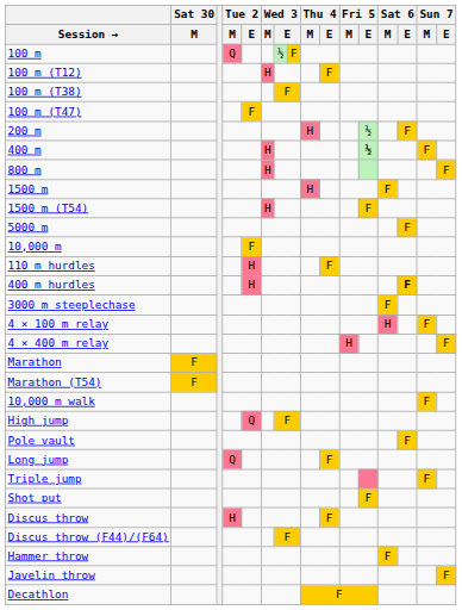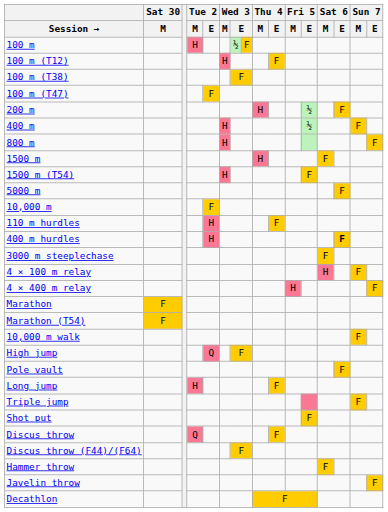 <table class="wikitable" style="margin:0.5em auto; font-size:90%; line-height:1.25em; text-align:center;">
 <tr>
 <th></th>
 <th>Sat 30</th>
 <th rowspan=31></th>
 <th colspan=2>Tue 2</th>
 <th colspan=3>Wed 3</th>
 <th colspan=2>Thu 4</th>
 <th colspan=2>Fri 5</th>
 <th colspan=2>Sat 6</th>
 <th colspan=2>Sun 7</th>
 </tr>
 <tr>
 <th>Session →</th>
 <th>M</th>
 <th>M</th>
 <th>E</th>
 <th>M</th>
 <th colspan=2>E</th>
 <th>M</th>
 <th>E</th>
 <th>M</th>
 <th>E</th>
 <th>M</th>
 <th>E</th>
 <th>M</th>
 <th>E</th>
 </tr>
 <tr>
 <td align=left><a href='#'>100 m</a></td>
 <td></td>
-<td style="background-color:#FA7894">Q</td>
+<td style="background-color:#FA7894">H</td>
 <td></td>
 <td></td>
 <td style="background-color:#BBF3BB;">½</td>
 <td style="background-color:#FFCC00;">F</td>
 <td colspan=2></td>
 <td colspan=2></td>
 <td colspan=2></td>
 <td colspan=2></td>
 </tr>
 <tr>
 <td align=left><a href='#'>100 m (T12)</a></td>
 <td></td>
 <td colspan=2></td>
 <td style="background-color:#FA7894">H</td>
 <td colspan=2></td>
 <td></td>
 <td style="background-color:#FFCC00;">F</td>
 <td colspan=2></td>
 <td colspan=2></td>
 <td colspan=2></td>
 </tr>
 <tr>
 <td align=left><a href='#'>100 m (T38)</a></td>
 <td></td>
 <td colspan=2></td>
 <td></td>
 <td colspan="2" style="background-color:#FFCC00;">F</td>
 <td colspan=2></td>
 <td colspan=2></td>
 <td colspan=2></td>
 <td colspan=2></td>
 </tr>
 <tr>
 <td align=left><a href='#'>100 m (T47)</a></td>
 <td></td>
 <td></td>
 <td style="background-color:#FFCC00;">F</td>
 <td colspan=3></td>
 <td colspan=2></td>
 <td colspan=2></td>
 <td colspan=2></td>
 <td colspan=2></td>
 </tr>
 <tr>
 <td align=left><a href='#'>200 m</a></td>
 <td></td>
 <td colspan=2></td>
 <td colspan=3></td>
 <td style="background-color:#FA7894">H</td>
 <td></td>
 <td></td>
 <td style="background-color:#BBF3BB;">½</td>
 <td></td>
 <td style="background-color:#FFCC00;">F</td>
 <td colspan=2></td>
 </tr>
 <tr>
 <td align=left><a href='#'>400 m</a></td>
 <td></td>
 <td colspan=2></td>
 <td style="background-color:#FA7894">H</td>
 <td colspan=2></td>
 <td colspan=2></td>
 <td></td>
-<td style="background-color:#BBF3BB;"><strong>½</strong></td>
+<td style="background-color:#BBF3BB;">½</td>
 <td colspan=2></td>
 <td style="background-color:#FFCC00;">F</td>
 <td></td>
 </tr>
 <tr>
 <td align=left><a href='#'>800 m</a></td>
 <td></td>
 <td colspan=2></td>
 <td style="background-color:#FA7894">H</td>
 <td colspan=2></td>
 <td colspan=2></td>
 <td></td>
 <td style="background-color:#BBF3BB;"></td>
 <td colspan="2"></td>
 <td></td>
 <td style="background-color:#FFCC00;">F</td>
 </tr>
 <tr>
 <td align=left><a href='#'>1500 m</a></td>
 <td></td>
 <td colspan=2></td>
 <td colspan=3></td>
 <td style="background-color:#FA7894">H</td>
 <td></td>
 <td colspan=2></td>
 <td style="background-color:#FFCC00;">F</td>
 <td></td>
 <td colspan=2></td>
 </tr>
 <tr>
 <td align=left><a href='#'>1500 m (T54)</a></td>
 <td></td>
 <td colspan=2></td>
 <td style="background-color:#FA7894">H</td>
 <td colspan=2></td>
 <td colspan=2></td>
 <td></td>
 <td style="background-color:#FFCC00;">F</td>
 <td colspan=2></td>
 <td colspan=2></td>
 </tr>
 <tr>
 <td align=left><a href='#'>5000 m</a></td>
 <td></td>
 <td colspan=2></td>
 <td colspan=3></td>
 <td colspan=2></td>
 <td colspan=2></td>
 <td></td>
 <td style="background-color:#FFCC00;">F</td>
 <td colspan=2></td>
 </tr>
 <tr>
 <td align=left><a href='#'>10,000 m</a></td>
 <td></td>
 <td></td>
 <td style="background-color:#FFCC00;">F</td>
 <td colspan=3></td>
 <td colspan=2></td>
 <td colspan=2></td>
 <td colspan=2></td>
 <td colspan=2></td>
 </tr>
 <tr>
 <td align=left><a href='#'>110 m hurdles</a></td>
 <td></td>
 <td></td>
 <td style="background-color:#FA7894">H</td>
 <td colspan=3></td>
 <td></td>
 <td style="background-color:#FFCC00;">F</td>
 <td colspan=2></td>
 <td colspan="2"></td>
 <td colspan=2></td>
 </tr>
 <tr>
 <td align=left><a href='#'>400 m hurdles</a></td>
 <td></td>
 <td></td>
 <td style="background-color:#FA7894">H</td>
 <td colspan=3></td>
 <td colspan=2></td>
 <td colspan=2></td>
 <td></td>
 <td style="background-color:#FFCC00;"><strong>F</strong></td>
 <td colspan=2></td>
 </tr>
 <tr>
 <td align=left><a href='#'>3000 m steeplechase</a></td>
 <td></td>
 <td colspan=2></td>
 <td colspan=3></td>
 <td colspan=2></td>
 <td colspan=2></td>
 <td style="background-color:#FFCC00;">F</td>
 <td></td>
 <td colspan=2></td>
 </tr>
 <tr>
 <td align=left><a href='#'>4 × 100 m relay</a></td>
 <td></td>
 <td colspan=2></td>
 <td colspan=3></td>
 <td colspan=2></td>
 <td colspan=2></td>
 <td style="background-color:#FA7894">H</td>
 <td></td>
 <td style="background-color:#FFCC00;">F</td>
 <td></td>
 </tr>
 <tr>
 <td align=left><a href='#'>4 × 400 m relay</a></td>
 <td></td>
 <td colspan=2></td>
 <td colspan=3></td>
 <td colspan=2></td>
 <td style="background-color:#FA7894">H</td>
 <td></td>
 <td colspan=2></td>
 <td></td>
 <td style="background-color:#FFCC00;">F</td>
 </tr>
 <tr>
 <td align=left><a href='#'>Marathon</a></td>
 <td style="background-color:#FFCC00;">F</td>
 <td colspan=2></td>
 <td colspan=3></td>
 <td colspan=2></td>
 <td colspan=2></td>
 <td colspan=2></td>
 <td colspan=2></td>
 </tr>
 <tr>
 <td align=left><a href='#'>Marathon (T54)</a></td>
 <td style="background-color:#FFCC00;">F</td>
 <td colspan=2></td>
 <td colspan=3></td>
 <td colspan=2></td>
 <td colspan=2></td>
 <td colspan=2></td>
 <td colspan=2></td>
 </tr>
 <tr>
 <td align=left><a href='#'>10,000 m walk</a></td>
 <td></td>
 <td colspan=2></td>
 <td colspan=3></td>
 <td colspan=2></td>
 <td colspan=2></td>
 <td colspan=2></td>
 <td style="background-color:#FFCC00;">F</td>
 <td></td>
 </tr>
 <tr>
 <td align=left><a href='#'>High jump</a></td>
 <td></td>
 <td></td>
 <td style="background-color:#FA7894">Q</td>
 <td></td>
 <td colspan="2" style="background-color:#FFCC00;">F</td>
 <td colspan=2></td>
 <td colspan=2></td>
 <td colspan=2></td>
 <td colspan=2></td>
 </tr>
 <tr>
 <td align=left><a href='#'>Pole vault</a></td>
 <td></td>
 <td colspan=2></td>
 <td colspan=3></td>
 <td colspan=2></td>
 <td colspan=2></td>
 <td></td>
 <td style="background-color:#FFCC00;">F</td>
 <td colspan=2></td>
 </tr>
 <tr>
 <td align=left><a href='#'>Long jump</a></td>
 <td></td>
-<td style="background-color:#FA7894">Q</td>
+<td style="background-color:#FA7894">H</td>
 <td></td>
 <td colspan=3></td>
 <td></td>
 <td style="background-color:#FFCC00;">F</td>
 <td colspan=2></td>
 <td colspan=2></td>
 <td colspan=2></td>
 </tr>
 <tr>
 <td align=left><a href='#'>Triple jump</a></td>
 <td></td>
 <td colspan=2></td>
 <td colspan=3></td>
 <td colspan=2></td>
 <td></td>
 <td style="background-color:#FA7894"></td>
 <td colspan="2"></td>
 <td style="background-color:#FFCC00;">F</td>
 <td></td>
 </tr>
 <tr>
 <td align=left><a href='#'>Shot put</a></td>
 <td></td>
 <td colspan=2></td>
 <td colspan=3></td>
 <td colspan=2></td>
 <td></td>
 <td style="background-color:#FFCC00;">F</td>
 <td colspan=2></td>
 <td colspan=2></td>
 </tr>
 <tr>
 <td align=left><a href='#'>Discus throw</a></td>
 <td></td>
-<td style="background-color:#FA7894">H</td>
+<td style="background-color:#FA7894">Q</td>
 <td></td>
 <td colspan=3></td>
 <td></td>
 <td style="background-color:#FFCC00;">F</td>
 <td colspan=2></td>
 <td colspan=2></td>
 <td colspan=2></td>
 </tr>
 <tr>
 <td align=left><a href='#'>Discus throw (F44)/(F64)</a></td>
 <td></td>
 <td colspan=2></td>
 <td></td>
 <td colspan="2" style="background-color:#FFCC00;">F</td>
 <td colspan=2></td>
 <td colspan=2></td>
 <td colspan=2></td>
 <td colspan=2></td>
 </tr>
 <tr>
 <td align=left><a href='#'>Hammer throw</a></td>
 <td></td>
 <td colspan=2></td>
 <td colspan=3></td>
 <td colspan=2></td>
 <td colspan=2></td>
 <td style="background-color:#FFCC00;">F</td>
 <td></td>
 <td colspan=2></td>
 </tr>
 <tr>
 <td align=left><a href='#'>Javelin throw</a></td>
 <td></td>
 <td colspan=2></td>
 <td colspan=3></td>
 <td colspan=2></td>
 <td colspan=2></td>
 <td colspan=2></td>
 <td></td>
 <td style="background-color:#FFCC00;">F</td>
 </tr>
 <tr>
 <td align=left><a href='#'>Decathlon</a></td>
 <td></td>
 <td colspan=2></td>
 <td colspan=3></td>
 <td colspan="4" style="background-color:#FFCC00;">F</td>
 <td colspan=2></td>
 <td colspan=2></td>
 </tr>
 </table>
